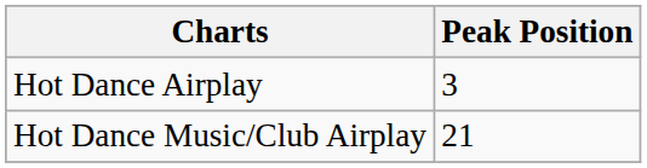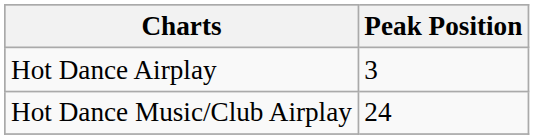 <table class="wikitable">
 <tr>
 <th>Charts</th>
 <th>Peak Position</th>
 </tr>
 <tr>
 <td>Hot Dance Airplay</td>
 <td>3</td>
 </tr>
 <tr>
 <td>Hot Dance Music/Club Airplay</td>
-<td>21</td>
+<td>24</td>
 </tr>
 </table>
